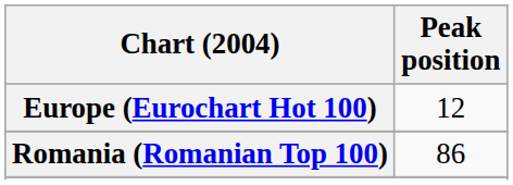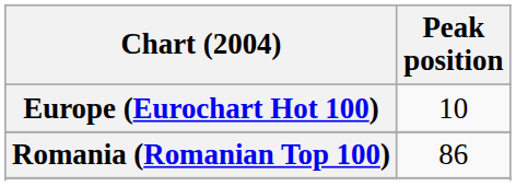 <table class="wikitable sortable plainrowheaders" style="text-align:center">
 <tr>
 <th scope="col">Chart (2004)</th>
 <th scope="col">Peak<br>position</th>
 </tr>
 <tr>
 <th scope="row">Europe (<a href='#'>Eurochart Hot 100</a>)</th>
-<td>12</td>
+<td>10</td>
 </tr>
 <tr>
 </tr>
 <tr>
 <th scope="row">Romania (<a href='#'>Romanian Top 100</a>)</th>
 <td>86</td>
 </tr>
 <tr>
 </tr>
 <tr>
 </tr>
 </table>
